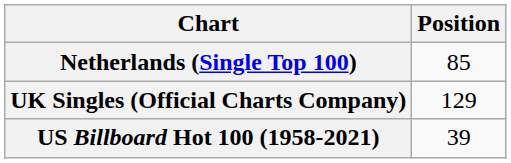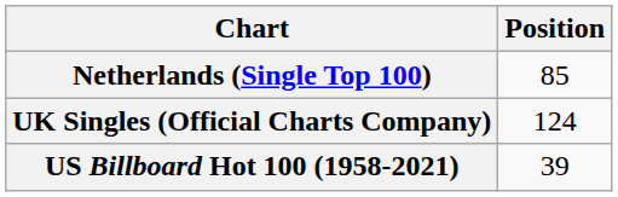 <table class="wikitable plainrowheaders">
 <tr>
 <th scope="col">Chart</th>
 <th scope="col">Position</th>
 </tr>
 <tr>
 <th scope="row">Netherlands (<a href='#'>Single Top 100</a>) </th>
 <td style="text-align:center;">85</td>
 </tr>
 <tr>
 <th scope="row">UK Singles (Official Charts Company)</th>
-<td align="center">129</td>
+<td align="center">124</td>
 </tr>
 <tr>
 <th scope="row">US <em>Billboard</em> Hot 100 (1958-2021)</th>
 <td style="text-align:center;">39</td>
 </tr>
 </table>
